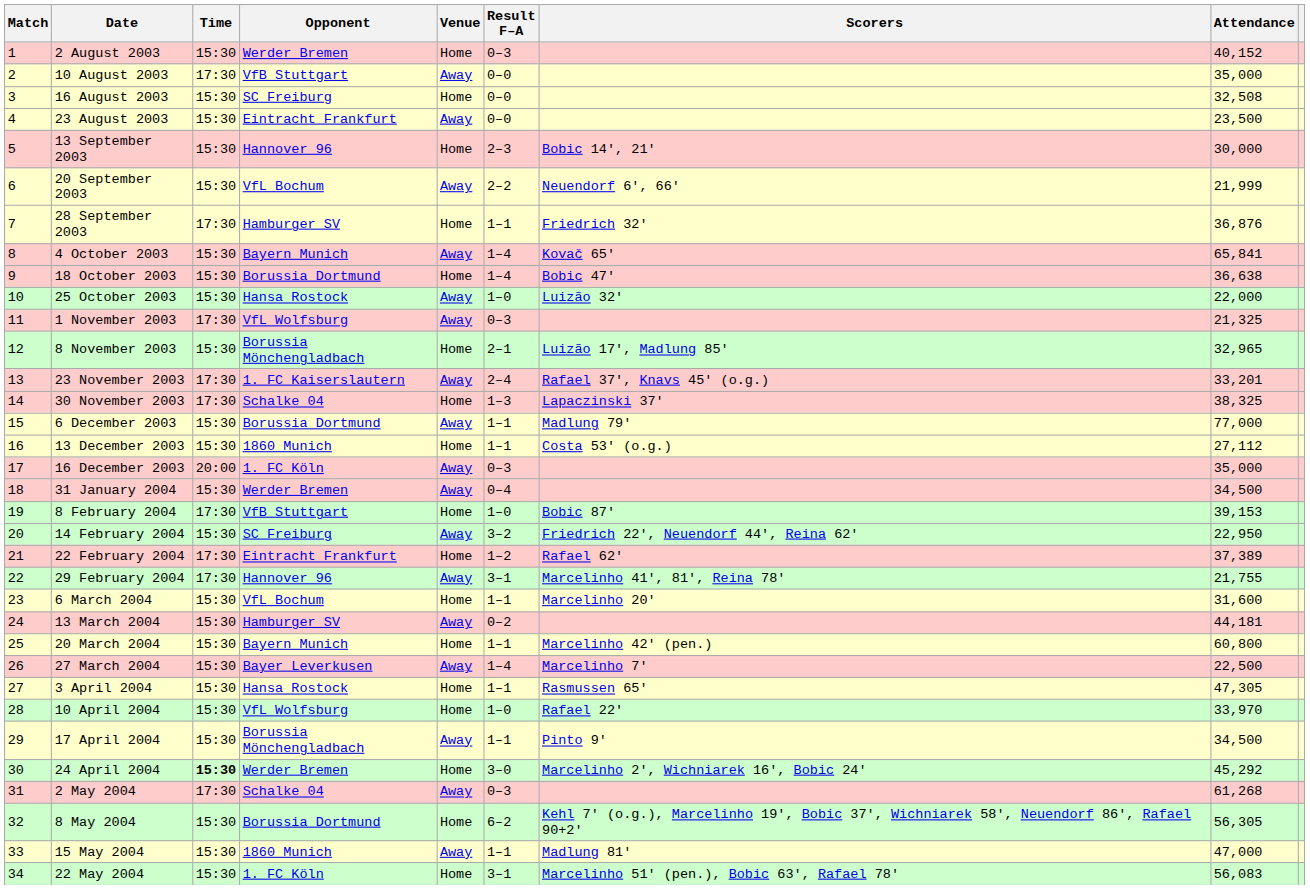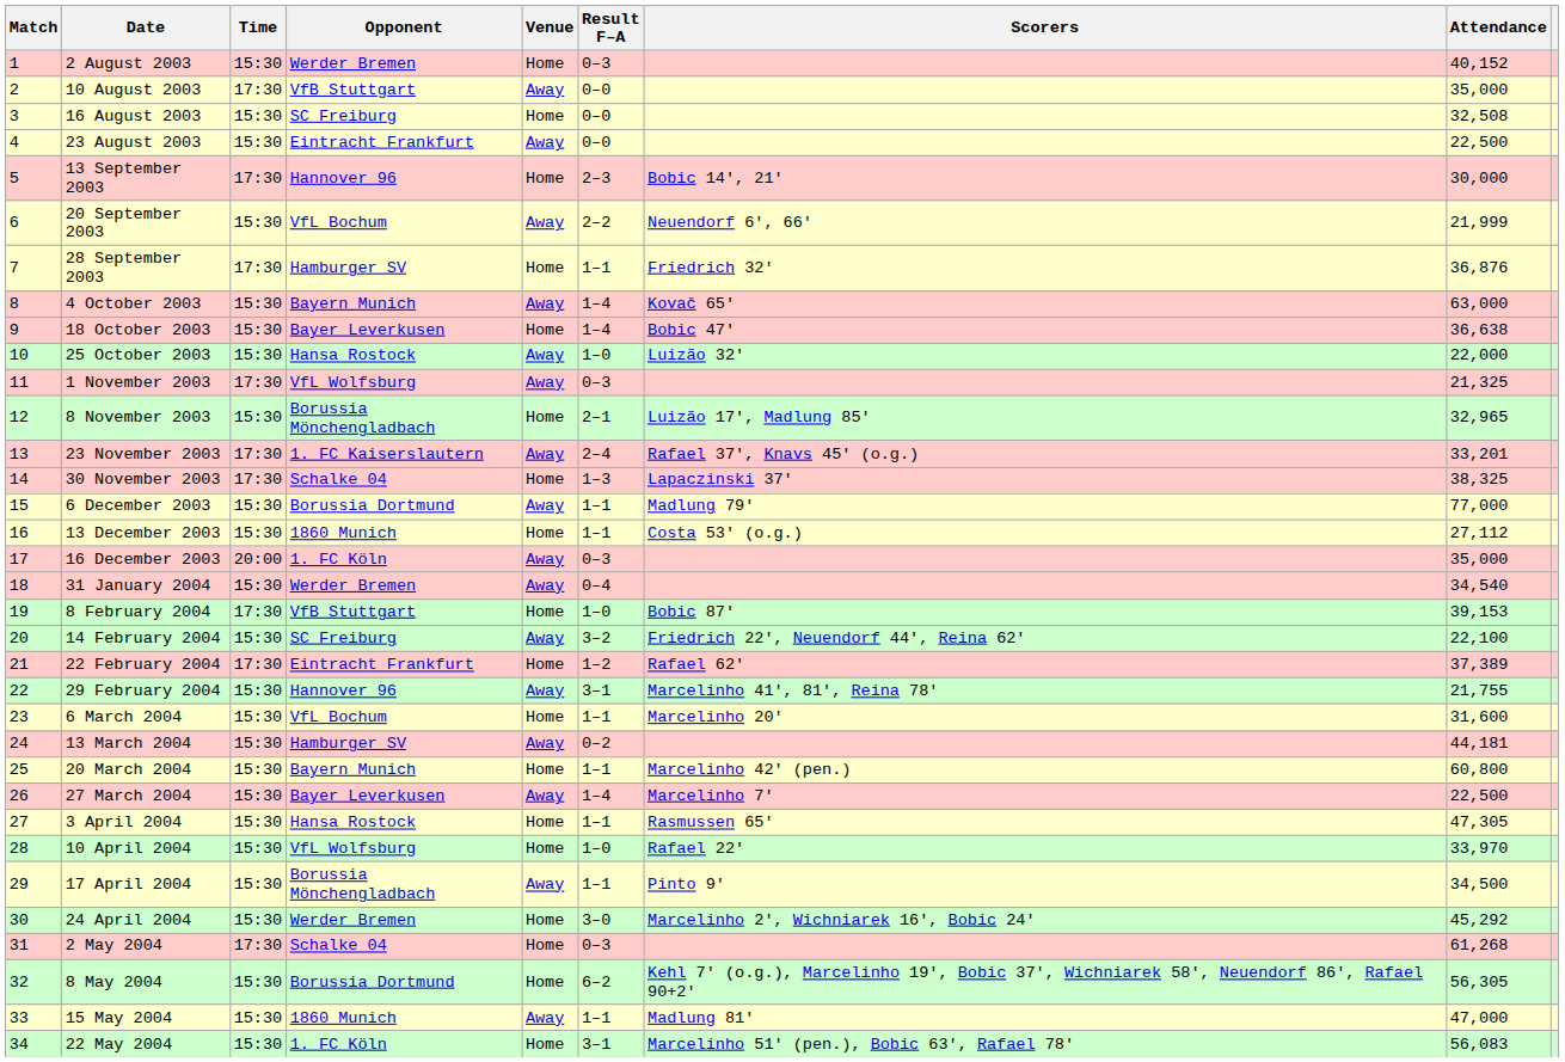 <table class="wikitable sortable">
 <tr>
 <th>Match</th>
 <th>Date</th>
 <th>Time</th>
 <th>Opponent</th>
 <th>Venue</th>
 <th>Result<br>F–A</th>
 <th class="unsortable">Scorers</th>
 <th>Attendance</th>
 <th class="unsortable"></th>
 </tr>
 <tr bgcolor="#FFCCCC">
 <td>1</td>
 <td>2 August 2003</td>
 <td>15:30</td>
 <td><a href='#'>Werder Bremen</a></td>
 <td>Home</td>
 <td>0–3</td>
 <td></td>
 <td>40,152</td>
 <td></td>
 </tr>
 <tr bgcolor="#FFFFCC">
 <td>2</td>
 <td>10 August 2003</td>
 <td>17:30</td>
 <td><a href='#'>VfB Stuttgart</a></td>
 <td><a href='#'>Away</a></td>
 <td>0–0</td>
 <td></td>
 <td>35,000</td>
 <td></td>
 </tr>
 <tr bgcolor="#FFFFCC">
 <td>3</td>
 <td>16 August 2003</td>
 <td>15:30</td>
 <td><a href='#'>SC Freiburg</a></td>
 <td>Home</td>
 <td>0–0</td>
 <td></td>
 <td>32,508</td>
 <td></td>
 </tr>
 <tr bgcolor="#FFFFCC">
 <td>4</td>
 <td>23 August 2003</td>
 <td>15:30</td>
 <td><a href='#'>Eintracht Frankfurt</a></td>
 <td><a href='#'>Away</a></td>
 <td>0–0</td>
 <td></td>
-<td>23,500</td>
+<td>22,500</td>
 <td></td>
 </tr>
 <tr bgcolor="#FFCCCC">
 <td>5</td>
 <td>13 September 2003</td>
-<td>15:30</td>
+<td>17:30</td>
 <td><a href='#'>Hannover 96</a></td>
 <td>Home</td>
 <td>2–3</td>
 <td><a href='#'>Bobic</a> 14', 21'</td>
 <td>30,000</td>
 <td></td>
 </tr>
 <tr bgcolor="#FFFFCC">
 <td>6</td>
 <td>20 September 2003</td>
 <td>15:30</td>
 <td><a href='#'>VfL Bochum</a></td>
 <td><a href='#'>Away</a></td>
 <td>2–2</td>
 <td><a href='#'>Neuendorf</a> 6', 66'</td>
 <td>21,999</td>
 <td></td>
 </tr>
 <tr bgcolor="#FFFFCC">
 <td>7</td>
 <td>28 September 2003</td>
 <td>17:30</td>
 <td><a href='#'>Hamburger SV</a></td>
 <td>Home</td>
 <td>1–1</td>
 <td><a href='#'>Friedrich</a> 32'</td>
 <td>36,876</td>
 <td></td>
 </tr>
 <tr bgcolor="#FFCCCC">
 <td>8</td>
 <td>4 October 2003</td>
 <td>15:30</td>
 <td><a href='#'>Bayern Munich</a></td>
 <td><a href='#'>Away</a></td>
 <td>1–4</td>
 <td><a href='#'>Kovač</a> 65'</td>
-<td>65,841</td>
+<td>63,000</td>
 <td></td>
 </tr>
 <tr bgcolor="#FFCCCC">
 <td>9</td>
 <td>18 October 2003</td>
 <td>15:30</td>
-<td><a href='#'>Borussia Dortmund</a></td>
+<td><a href='#'>Bayer Leverkusen</a></td>
 <td>Home</td>
 <td>1–4</td>
 <td><a href='#'>Bobic</a> 47'</td>
 <td>36,638</td>
 <td></td>
 </tr>
 <tr bgcolor="#CCFFCC">
 <td>10</td>
 <td>25 October 2003</td>
 <td>15:30</td>
 <td><a href='#'>Hansa Rostock</a></td>
 <td><a href='#'>Away</a></td>
 <td>1–0</td>
 <td><a href='#'>Luizão</a> 32'</td>
 <td>22,000</td>
 <td></td>
 </tr>
 <tr bgcolor="#FFCCCC">
 <td>11</td>
 <td>1 November 2003</td>
 <td>17:30</td>
 <td><a href='#'>VfL Wolfsburg</a></td>
 <td><a href='#'>Away</a></td>
 <td>0–3</td>
 <td></td>
 <td>21,325</td>
 <td></td>
 </tr>
 <tr bgcolor="#CCFFCC">
 <td>12</td>
 <td>8 November 2003</td>
 <td>15:30</td>
 <td><a href='#'>Borussia Mönchengladbach</a></td>
 <td>Home</td>
 <td>2–1</td>
 <td><a href='#'>Luizão</a> 17', <a href='#'>Madlung</a> 85'</td>
 <td>32,965</td>
 <td></td>
 </tr>
 <tr bgcolor="#FFCCCC">
 <td>13</td>
 <td>23 November 2003</td>
 <td>17:30</td>
 <td><a href='#'>1. FC Kaiserslautern</a></td>
 <td><a href='#'>Away</a></td>
 <td>2–4</td>
 <td><a href='#'>Rafael</a> 37', <a href='#'>Knavs</a> 45' (o.g.)</td>
 <td>33,201</td>
 <td></td>
 </tr>
 <tr bgcolor="#FFCCCC">
 <td>14</td>
 <td>30 November 2003</td>
 <td>17:30</td>
 <td><a href='#'>Schalke 04</a></td>
 <td>Home</td>
 <td>1–3</td>
 <td><a href='#'>Lapaczinski</a> 37'</td>
 <td>38,325</td>
 <td></td>
 </tr>
 <tr bgcolor="#FFFFCC">
 <td>15</td>
 <td>6 December 2003</td>
 <td>15:30</td>
 <td><a href='#'>Borussia Dortmund</a></td>
 <td><a href='#'>Away</a></td>
 <td>1–1</td>
 <td><a href='#'>Madlung</a> 79'</td>
 <td>77,000</td>
 <td></td>
 </tr>
 <tr bgcolor="#FFFFCC">
 <td>16</td>
 <td>13 December 2003</td>
 <td>15:30</td>
 <td><a href='#'>1860 Munich</a></td>
 <td>Home</td>
 <td>1–1</td>
 <td><a href='#'>Costa</a> 53' (o.g.)</td>
 <td>27,112</td>
 <td></td>
 </tr>
 <tr bgcolor="#FFCCCC">
 <td>17</td>
 <td>16 December 2003</td>
 <td>20:00</td>
 <td><a href='#'>1. FC Köln</a></td>
 <td><a href='#'>Away</a></td>
 <td>0–3</td>
 <td></td>
 <td>35,000</td>
 <td></td>
 </tr>
 <tr bgcolor="#FFCCCC">
 <td>18</td>
 <td>31 January 2004</td>
 <td>15:30</td>
 <td><a href='#'>Werder Bremen</a></td>
 <td><a href='#'>Away</a></td>
 <td>0–4</td>
 <td></td>
-<td>34,500</td>
+<td>34,540</td>
 <td></td>
 </tr>
 <tr bgcolor="#CCFFCC">
 <td>19</td>
 <td>8 February 2004</td>
 <td>17:30</td>
 <td><a href='#'>VfB Stuttgart</a></td>
 <td>Home</td>
 <td>1–0</td>
 <td><a href='#'>Bobic</a> 87'</td>
 <td>39,153</td>
 <td></td>
 </tr>
 <tr bgcolor="#CCFFCC">
 <td>20</td>
 <td>14 February 2004</td>
 <td>15:30</td>
 <td><a href='#'>SC Freiburg</a></td>
 <td><a href='#'>Away</a></td>
 <td>3–2</td>
 <td><a href='#'>Friedrich</a> 22', <a href='#'>Neuendorf</a> 44', <a href='#'>Reina</a> 62'</td>
-<td>22,950</td>
+<td>22,100</td>
 <td></td>
 </tr>
 <tr bgcolor="#FFCCCC">
 <td>21</td>
 <td>22 February 2004</td>
 <td>17:30</td>
 <td><a href='#'>Eintracht Frankfurt</a></td>
 <td>Home</td>
 <td>1–2</td>
 <td><a href='#'>Rafael</a> 62'</td>
 <td>37,389</td>
 <td></td>
 </tr>
 <tr bgcolor="#CCFFCC">
 <td>22</td>
 <td>29 February 2004</td>
-<td>17:30</td>
+<td>15:30</td>
 <td><a href='#'>Hannover 96</a></td>
 <td><a href='#'>Away</a></td>
 <td>3–1</td>
 <td><a href='#'>Marcelinho</a> 41', 81', <a href='#'>Reina</a> 78'</td>
 <td>21,755</td>
 <td></td>
 </tr>
 <tr bgcolor="#FFFFCC">
 <td>23</td>
 <td>6 March 2004</td>
 <td>15:30</td>
 <td><a href='#'>VfL Bochum</a></td>
 <td>Home</td>
 <td>1–1</td>
 <td><a href='#'>Marcelinho</a> 20'</td>
 <td>31,600</td>
 <td></td>
 </tr>
 <tr bgcolor="#FFCCCC">
 <td>24</td>
 <td>13 March 2004</td>
 <td>15:30</td>
 <td><a href='#'>Hamburger SV</a></td>
 <td><a href='#'>Away</a></td>
 <td>0–2</td>
 <td></td>
 <td>44,181</td>
 <td></td>
 </tr>
 <tr bgcolor="#FFFFCC">
 <td>25</td>
 <td>20 March 2004</td>
 <td>15:30</td>
 <td><a href='#'>Bayern Munich</a></td>
 <td>Home</td>
 <td>1–1</td>
 <td><a href='#'>Marcelinho</a> 42' (pen.)</td>
 <td>60,800</td>
 <td></td>
 </tr>
 <tr bgcolor="#FFCCCC">
 <td>26</td>
 <td>27 March 2004</td>
 <td>15:30</td>
 <td><a href='#'>Bayer Leverkusen</a></td>
 <td><a href='#'>Away</a></td>
 <td>1–4</td>
 <td><a href='#'>Marcelinho</a> 7'</td>
 <td>22,500</td>
 <td></td>
 </tr>
 <tr bgcolor="#FFFFCC">
 <td>27</td>
 <td>3 April 2004</td>
 <td>15:30</td>
 <td><a href='#'>Hansa Rostock</a></td>
 <td>Home</td>
 <td>1–1</td>
 <td><a href='#'>Rasmussen</a> 65'</td>
 <td>47,305</td>
 <td></td>
 </tr>
 <tr bgcolor="#CCFFCC">
 <td>28</td>
 <td>10 April 2004</td>
 <td>15:30</td>
 <td><a href='#'>VfL Wolfsburg</a></td>
 <td>Home</td>
 <td>1–0</td>
 <td><a href='#'>Rafael</a> 22'</td>
 <td>33,970</td>
 <td></td>
 </tr>
 <tr bgcolor="#FFFFCC">
 <td>29</td>
 <td>17 April 2004</td>
 <td>15:30</td>
 <td><a href='#'>Borussia Mönchengladbach</a></td>
 <td><a href='#'>Away</a></td>
 <td>1–1</td>
 <td><a href='#'>Pinto</a> 9'</td>
 <td>34,500</td>
 <td></td>
 </tr>
 <tr bgcolor="#CCFFCC">
 <td>30</td>
 <td>24 April 2004</td>
-<td><strong>15:30</strong></td>
+<td>15:30</td>
 <td><a href='#'>Werder Bremen</a></td>
 <td>Home</td>
 <td>3–0</td>
 <td><a href='#'>Marcelinho</a> 2', <a href='#'>Wichniarek</a> 16', <a href='#'>Bobic</a> 24'</td>
 <td>45,292</td>
 <td></td>
 </tr>
 <tr bgcolor="#FFCCCC">
 <td>31</td>
 <td>2 May 2004</td>
 <td>17:30</td>
 <td><a href='#'>Schalke 04</a></td>
-<td><a href='#'>Away</a></td>
+<td>Home</td>
 <td>0–3</td>
 <td></td>
 <td>61,268</td>
 <td></td>
 </tr>
 <tr bgcolor="#CCFFCC">
 <td>32</td>
 <td>8 May 2004</td>
 <td>15:30</td>
 <td><a href='#'>Borussia Dortmund</a></td>
 <td>Home</td>
 <td>6–2</td>
 <td><a href='#'>Kehl</a> 7' (o.g.), <a href='#'>Marcelinho</a> 19', <a href='#'>Bobic</a> 37', <a href='#'>Wichniarek</a> 58', <a href='#'>Neuendorf</a> 86', <a href='#'>Rafael</a> 90+2'</td>
 <td>56,305</td>
 <td></td>
 </tr>
 <tr bgcolor="#FFFFCC">
 <td>33</td>
 <td>15 May 2004</td>
 <td>15:30</td>
 <td><a href='#'>1860 Munich</a></td>
 <td><a href='#'>Away</a></td>
 <td>1–1</td>
 <td><a href='#'>Madlung</a> 81'</td>
 <td>47,000</td>
 <td></td>
 </tr>
 <tr bgcolor="#CCFFCC">
 <td>34</td>
 <td>22 May 2004</td>
 <td>15:30</td>
 <td><a href='#'>1. FC Köln</a></td>
 <td>Home</td>
 <td>3–1</td>
 <td><a href='#'>Marcelinho</a> 51' (pen.), <a href='#'>Bobic</a> 63', <a href='#'>Rafael</a> 78'</td>
 <td>56,083</td>
 <td></td>
 </tr>
 </table>
